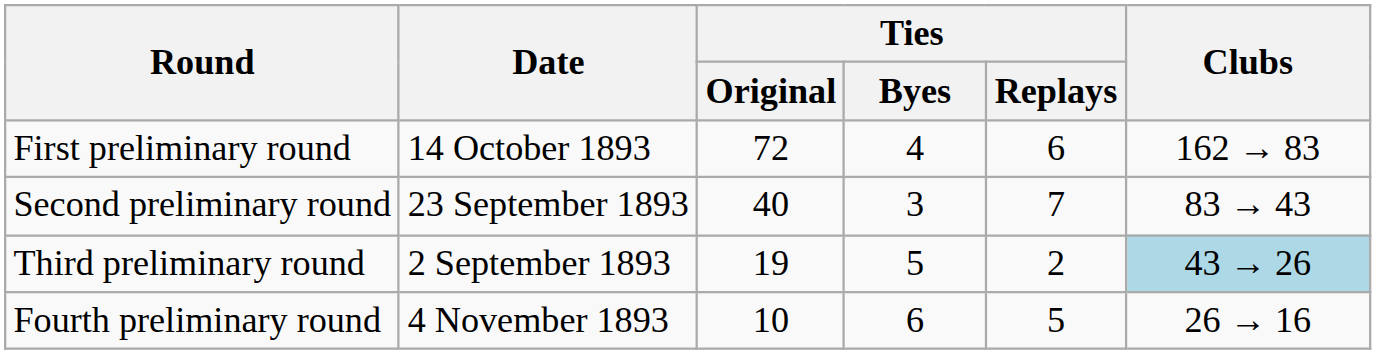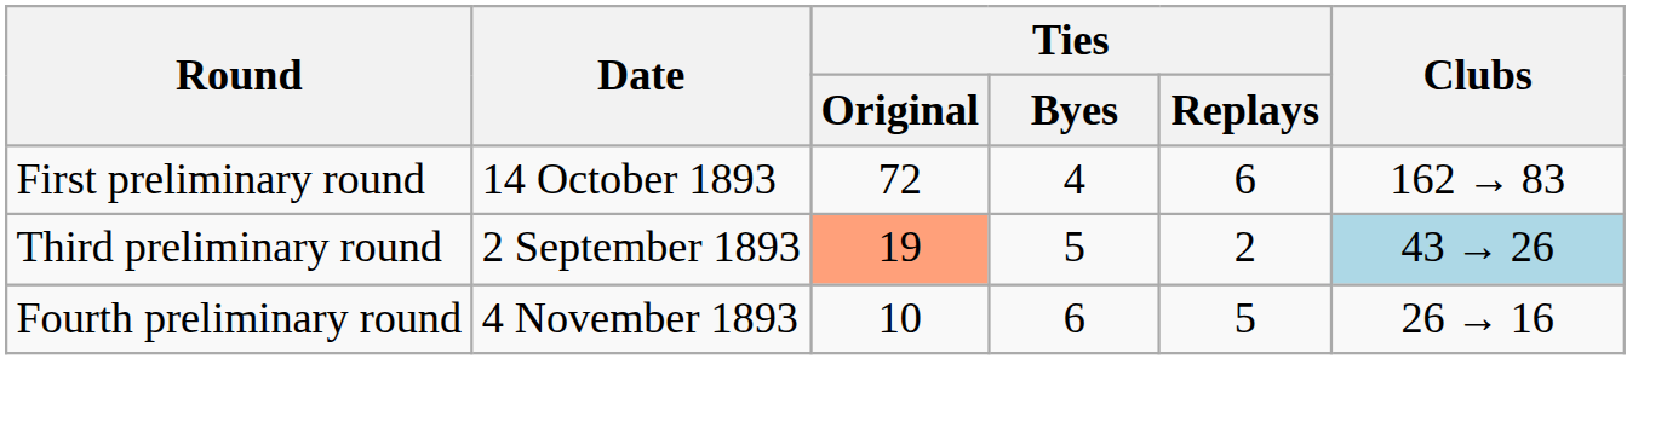 <table class="wikitable" style="text-align:center">
 <tr>
 <th rowspan=2 scope="col">Round</th>
 <th rowspan=2 scope="col">Date</th>
 <th colspan=3 scope="col">Ties</th>
 <th rowspan=2 width=100 scop="col">Clubs</th>
 </tr>
 <tr>
 <th width=55>Original</th>
 <th width=55>Byes</th>
 <th width=55>Replays</th>
 </tr>
 <tr>
 <td align=left scope="row">First preliminary round</td>
 <td align=left>14 October 1893</td>
 <td>72</td>
 <td>4</td>
 <td>6</td>
 <td>162 → 83</td>
 </tr>
 <tr>
-<td align=left scope="row">Second preliminary round</td>
-<td align=left>23 September 1893</td>
-<td>40</td>
-<td>3</td>
-<td>7</td>
-<td>83 → 43</td>
-</tr>
-<tr>
 <td align=left scope="row">Third preliminary round</td>
 <td align=left>2 September 1893</td>
-<td>19</td>
+<td style="background: lightsalmon;">19</td>
 <td>5</td>
 <td>2</td>
 <td style="background: lightblue;">43 → 26</td>
 </tr>
 <tr>
 <td align=left scope="row">Fourth preliminary round</td>
 <td align=left>4 November 1893</td>
 <td>10</td>
 <td>6</td>
 <td>5</td>
 <td>26 → 16</td>
 </tr>
 </table>
